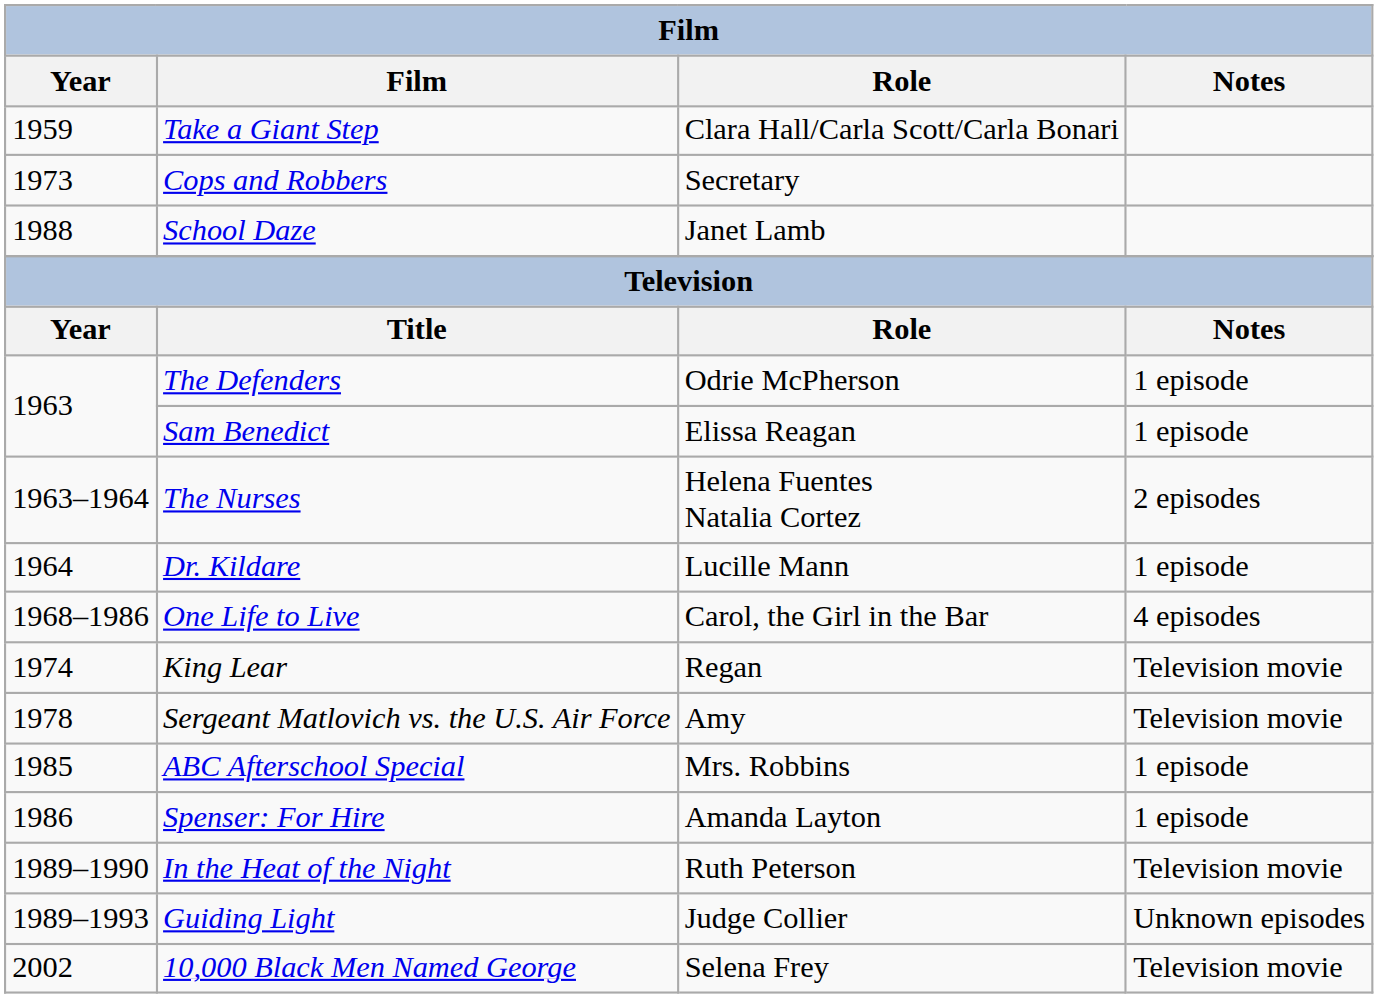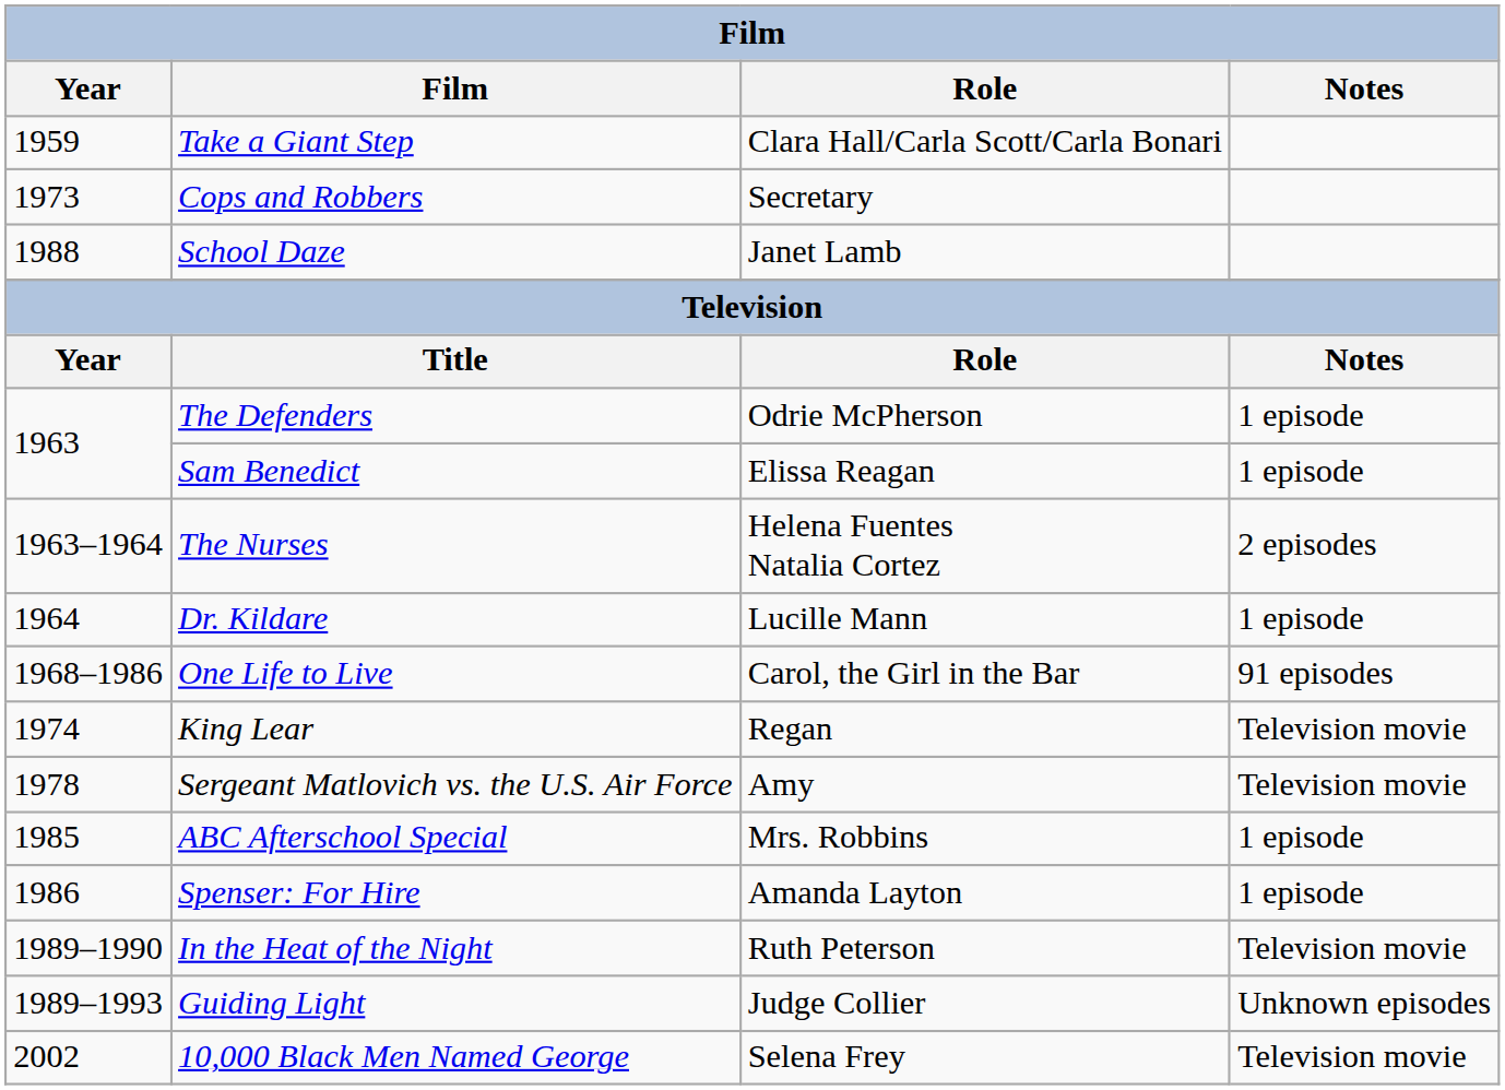 <table class="wikitable" style="font-size: 90%;">
 <tr>
 <th colspan="4" style="background: LightSteelBlue;">Film</th>
 </tr>
 <tr>
 <th>Year</th>
 <th>Film</th>
 <th>Role</th>
 <th>Notes</th>
 </tr>
 <tr>
 <td>1959</td>
 <td><em><a href='#'>Take a Giant Step</a></em></td>
 <td>Clara Hall/Carla Scott/Carla Bonari</td>
 <td></td>
 </tr>
 <tr>
 <td>1973</td>
 <td><em><a href='#'>Cops and Robbers</a></em></td>
 <td>Secretary</td>
 <td></td>
 </tr>
 <tr>
 <td>1988</td>
 <td><em><a href='#'>School Daze</a></em></td>
 <td>Janet Lamb</td>
 <td></td>
 </tr>
 <tr>
 </tr>
 <tr>
 <th colspan="4" style="background: LightSteelBlue;">Television</th>
 </tr>
 <tr>
 <th>Year</th>
 <th>Title</th>
 <th>Role</th>
 <th>Notes</th>
 </tr>
 <tr>
 <td rowspan=2>1963</td>
 <td><em><a href='#'>The Defenders</a></em></td>
 <td>Odrie McPherson</td>
 <td>1 episode</td>
 </tr>
 <tr>
 <td><em><a href='#'>Sam Benedict</a></em></td>
 <td>Elissa Reagan</td>
 <td>1 episode</td>
 </tr>
 <tr>
 <td>1963–1964</td>
 <td><em><a href='#'>The Nurses</a></em></td>
 <td>Helena Fuentes<br>Natalia Cortez</td>
 <td>2 episodes</td>
 </tr>
 <tr>
 <td>1964</td>
 <td><em><a href='#'>Dr. Kildare</a></em></td>
 <td>Lucille Mann</td>
 <td>1 episode</td>
 </tr>
 <tr>
 <td>1968–1986</td>
 <td><em><a href='#'>One Life to Live</a></em></td>
 <td>Carol, the Girl in the Bar</td>
-<td>4 episodes</td>
+<td>91 episodes</td>
 </tr>
 <tr>
 <td>1974</td>
 <td><em>King Lear</em></td>
 <td>Regan</td>
 <td>Television movie</td>
 </tr>
 <tr>
 <td>1978</td>
 <td><em>Sergeant Matlovich vs. the U.S. Air Force</em></td>
 <td>Amy</td>
 <td>Television movie</td>
 </tr>
 <tr>
 <td>1985</td>
 <td><em><a href='#'>ABC Afterschool Special</a></em></td>
 <td>Mrs. Robbins</td>
 <td>1 episode</td>
 </tr>
 <tr>
 <td>1986</td>
 <td><em><a href='#'>Spenser: For Hire</a></em></td>
 <td>Amanda Layton</td>
 <td>1 episode</td>
 </tr>
 <tr>
 <td>1989–1990</td>
 <td><em><a href='#'>In the Heat of the Night</a></em></td>
 <td>Ruth Peterson</td>
 <td>Television movie</td>
 </tr>
 <tr>
 <td>1989–1993</td>
 <td><em><a href='#'>Guiding Light</a></em></td>
 <td>Judge Collier</td>
 <td>Unknown episodes</td>
 </tr>
 <tr>
 <td>2002</td>
 <td><em><a href='#'>10,000 Black Men Named George</a></em></td>
 <td>Selena Frey</td>
 <td>Television movie</td>
 </tr>
 </table>
